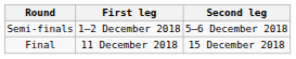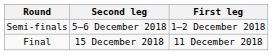 <table class="wikitable" style="text-align:center">
 <tr>
 <th>Round</th>
+<th>Second leg</th>
 <th>First leg</th>
-<th>Second leg</th>
 </tr>
 <tr>
 <td>Semi-finals</td>
+<td>5–6 December 2018</td>
 <td>1–2 December 2018</td>
-<td>5–6 December 2018</td>
 </tr>
 <tr>
 <td>Final</td>
+<td>15 December 2018</td>
 <td>11 December 2018</td>
-<td>15 December 2018</td>
 </tr>
 </table>
